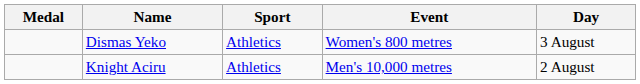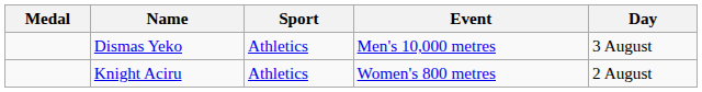 <table class="wikitable sortable" style="font-size: 95%; width:50%">
 <tr>
 <th>Medal</th>
 <th>Name</th>
 <th>Sport</th>
 <th>Event</th>
 <th>Day</th>
 </tr>
 <tr>
 <td></td>
 <td><a href='#'>Dismas Yeko</a></td>
 <td><a href='#'>Athletics</a></td>
-<td><a href='#'>Women's 800 metres</a></td>
+<td><a href='#'>Men's 10,000 metres</a></td>
 <td>3 August</td>
 </tr>
 <tr>
 <td></td>
 <td><a href='#'>Knight Aciru</a></td>
 <td><a href='#'>Athletics</a></td>
-<td><a href='#'>Men's 10,000 metres</a></td>
+<td><a href='#'>Women's 800 metres</a></td>
 <td>2 August</td>
 </tr>
 </table>
